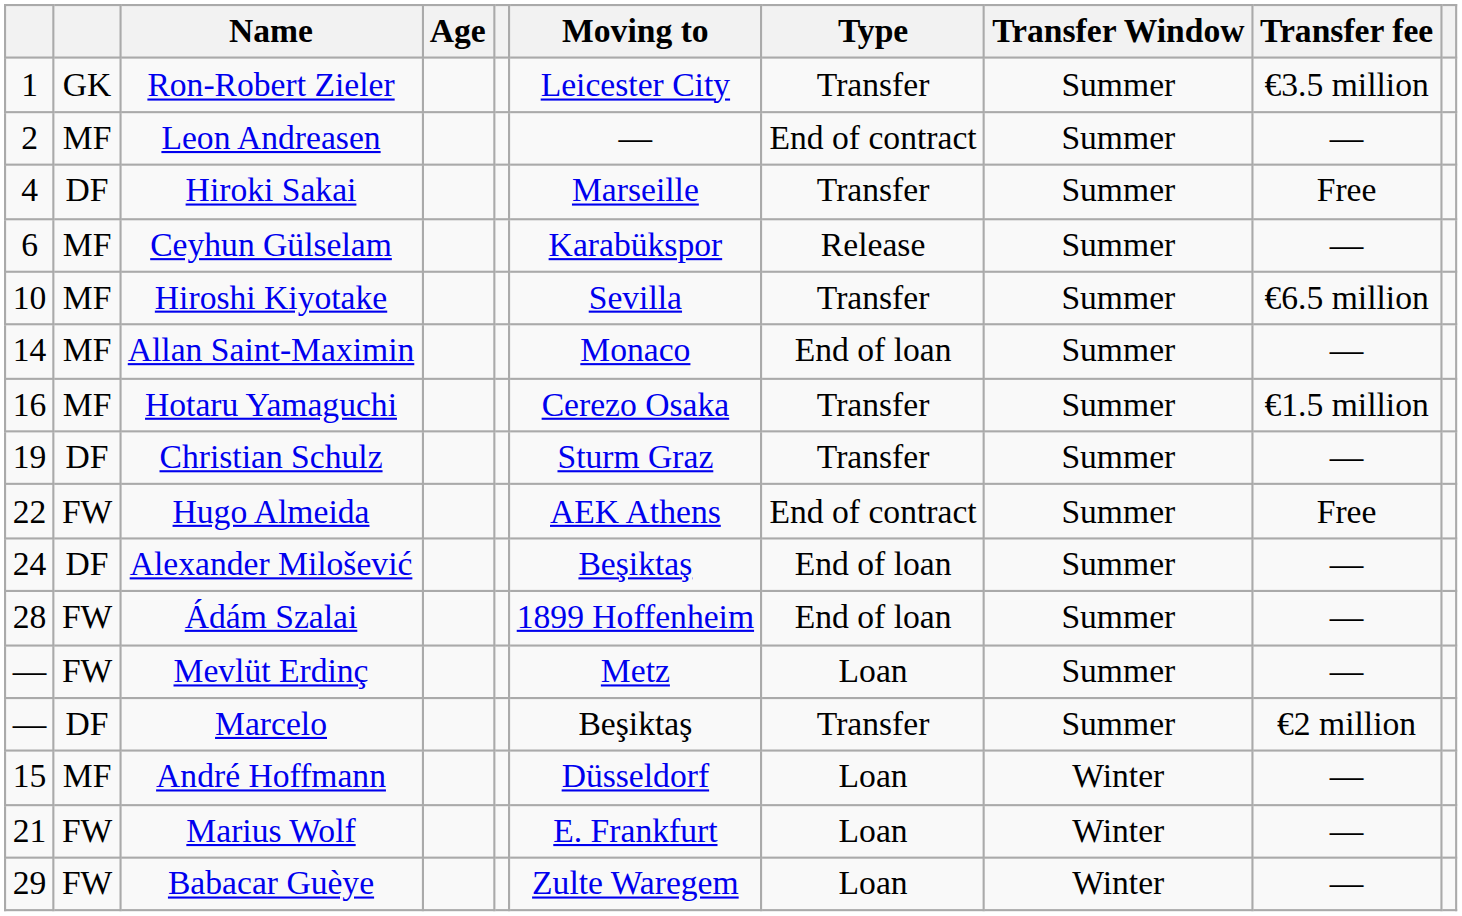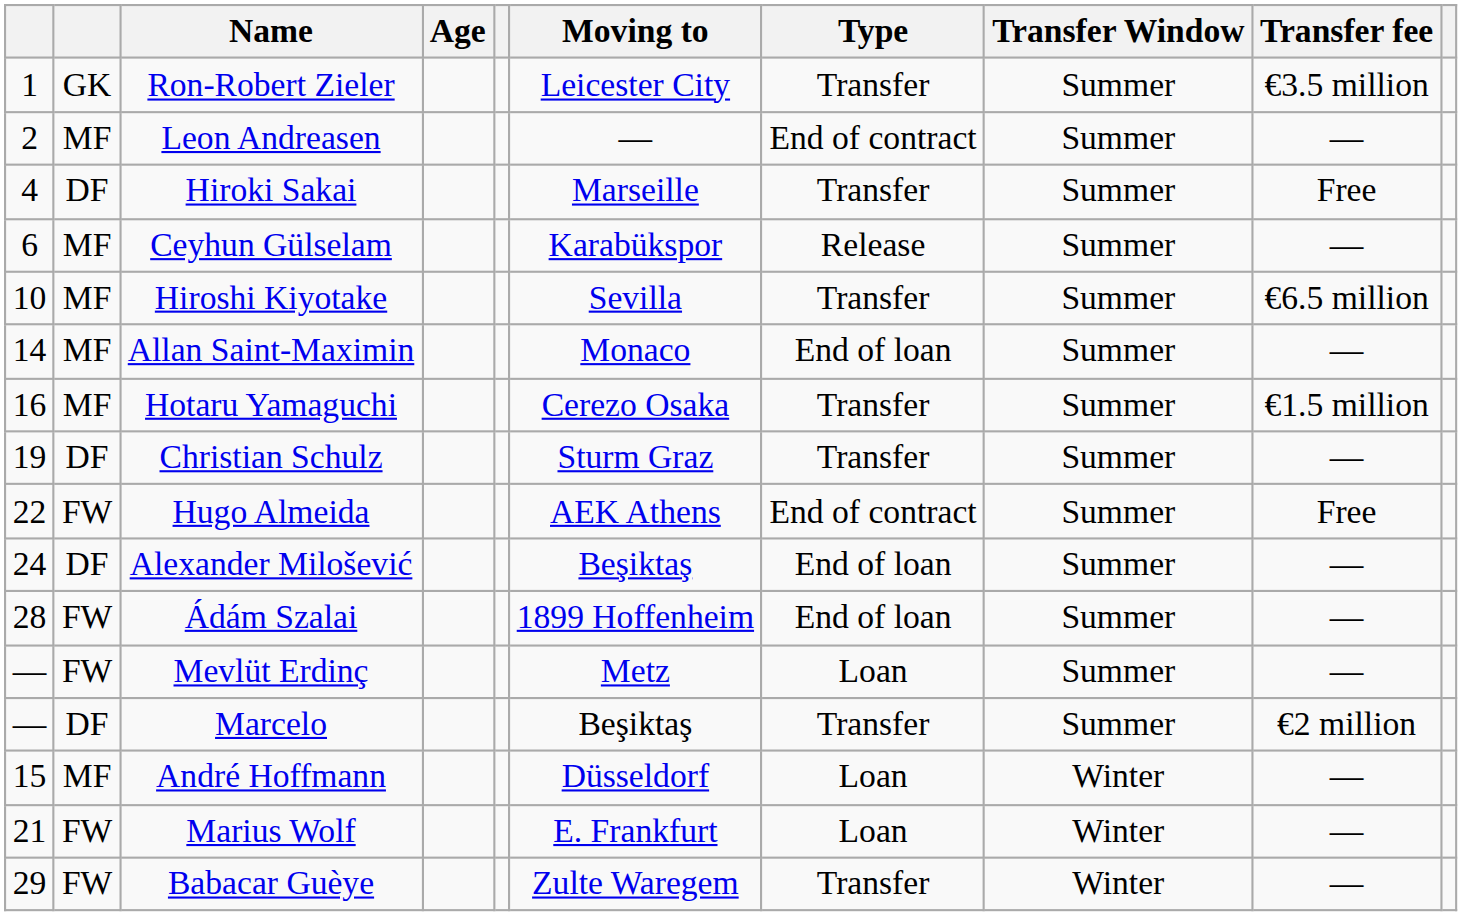 <table class="wikitable" Style="text-align: center">
 <tr>
 <th></th>
 <th></th>
 <th>Name</th>
 <th>Age</th>
 <th></th>
 <th>Moving to</th>
 <th>Type</th>
 <th>Transfer Window</th>
 <th>Transfer fee</th>
 <th></th>
 </tr>
 <tr>
 <td>1</td>
 <td>GK</td>
 <td><a href='#'>Ron-Robert Zieler</a></td>
 <td></td>
 <td></td>
 <td><a href='#'>Leicester City</a></td>
 <td>Transfer</td>
 <td>Summer</td>
 <td>€3.5 million</td>
 <td></td>
 </tr>
 <tr>
 <td>2</td>
 <td>MF</td>
 <td><a href='#'>Leon Andreasen</a></td>
 <td></td>
 <td></td>
 <td>—</td>
 <td>End of contract</td>
 <td>Summer</td>
 <td>—</td>
 <td></td>
 </tr>
 <tr>
 <td>4</td>
 <td>DF</td>
 <td><a href='#'>Hiroki Sakai</a></td>
 <td></td>
 <td></td>
 <td><a href='#'>Marseille</a></td>
 <td>Transfer</td>
 <td>Summer</td>
 <td>Free</td>
 <td></td>
 </tr>
 <tr>
 <td>6</td>
 <td>MF</td>
 <td><a href='#'>Ceyhun Gülselam</a></td>
 <td></td>
 <td></td>
 <td><a href='#'>Karabükspor</a></td>
 <td>Release</td>
 <td>Summer</td>
 <td>—</td>
 <td></td>
 </tr>
 <tr>
 <td>10</td>
 <td>MF</td>
 <td><a href='#'>Hiroshi Kiyotake</a></td>
 <td></td>
 <td></td>
 <td><a href='#'>Sevilla</a></td>
 <td>Transfer</td>
 <td>Summer</td>
 <td>€6.5 million</td>
 <td></td>
 </tr>
 <tr>
 <td>14</td>
 <td>MF</td>
 <td><a href='#'>Allan Saint-Maximin</a></td>
 <td></td>
 <td></td>
 <td><a href='#'>Monaco</a></td>
 <td>End of loan</td>
 <td>Summer</td>
 <td>—</td>
 <td></td>
 </tr>
 <tr>
 <td>16</td>
 <td>MF</td>
 <td><a href='#'>Hotaru Yamaguchi</a></td>
 <td></td>
 <td></td>
 <td><a href='#'>Cerezo Osaka</a></td>
 <td>Transfer</td>
 <td>Summer</td>
 <td>€1.5 million</td>
 <td></td>
 </tr>
 <tr>
 <td>19</td>
 <td>DF</td>
 <td><a href='#'>Christian Schulz</a></td>
 <td></td>
 <td></td>
 <td><a href='#'>Sturm Graz</a></td>
 <td>Transfer</td>
 <td>Summer</td>
 <td>—</td>
 <td></td>
 </tr>
 <tr>
 <td>22</td>
 <td>FW</td>
 <td><a href='#'>Hugo Almeida</a></td>
 <td></td>
 <td></td>
 <td><a href='#'>AEK Athens</a></td>
 <td>End of contract</td>
 <td>Summer</td>
 <td>Free</td>
 <td></td>
 </tr>
 <tr>
 <td>24</td>
 <td>DF</td>
 <td><a href='#'>Alexander Milošević</a></td>
 <td></td>
 <td></td>
 <td><a href='#'>Beşiktaş</a></td>
 <td>End of loan</td>
 <td>Summer</td>
 <td>—</td>
 <td></td>
 </tr>
 <tr>
 <td>28</td>
 <td>FW</td>
 <td><a href='#'>Ádám Szalai</a></td>
 <td></td>
 <td></td>
 <td><a href='#'>1899 Hoffenheim</a></td>
 <td>End of loan</td>
 <td>Summer</td>
 <td>—</td>
 <td></td>
 </tr>
 <tr>
 <td>—</td>
 <td>FW</td>
 <td><a href='#'>Mevlüt Erdinç</a></td>
 <td></td>
 <td></td>
 <td><a href='#'>Metz</a></td>
 <td>Loan</td>
 <td>Summer</td>
 <td>—</td>
 <td></td>
 </tr>
 <tr>
 <td>—</td>
 <td>DF</td>
 <td><a href='#'>Marcelo</a></td>
 <td></td>
 <td></td>
 <td>Beşiktaş</td>
 <td>Transfer</td>
 <td>Summer</td>
 <td>€2 million</td>
 <td></td>
 </tr>
 <tr>
 <td>15</td>
 <td>MF</td>
 <td><a href='#'>André Hoffmann</a></td>
 <td></td>
 <td></td>
 <td><a href='#'>Düsseldorf</a></td>
 <td>Loan</td>
 <td>Winter</td>
 <td>—</td>
 <td></td>
 </tr>
 <tr>
 <td>21</td>
 <td>FW</td>
 <td><a href='#'>Marius Wolf</a></td>
 <td></td>
 <td></td>
 <td><a href='#'>E. Frankfurt</a></td>
 <td>Loan</td>
 <td>Winter</td>
 <td>—</td>
 <td></td>
 </tr>
 <tr>
 <td>29</td>
 <td>FW</td>
 <td><a href='#'>Babacar Guèye</a></td>
 <td></td>
 <td></td>
 <td><a href='#'>Zulte Waregem</a></td>
-<td>Loan</td>
+<td>Transfer</td>
 <td>Winter</td>
 <td>—</td>
 <td></td>
 </tr>
 </table>
